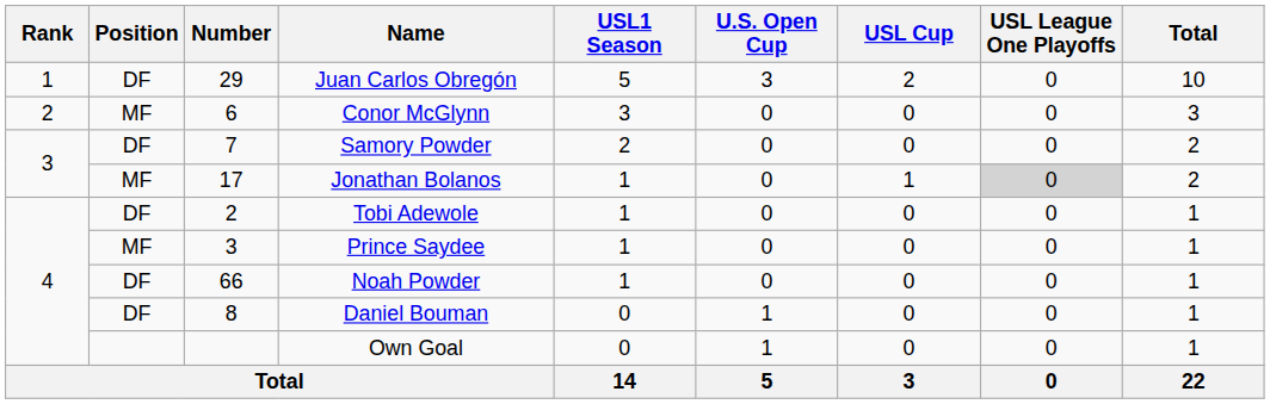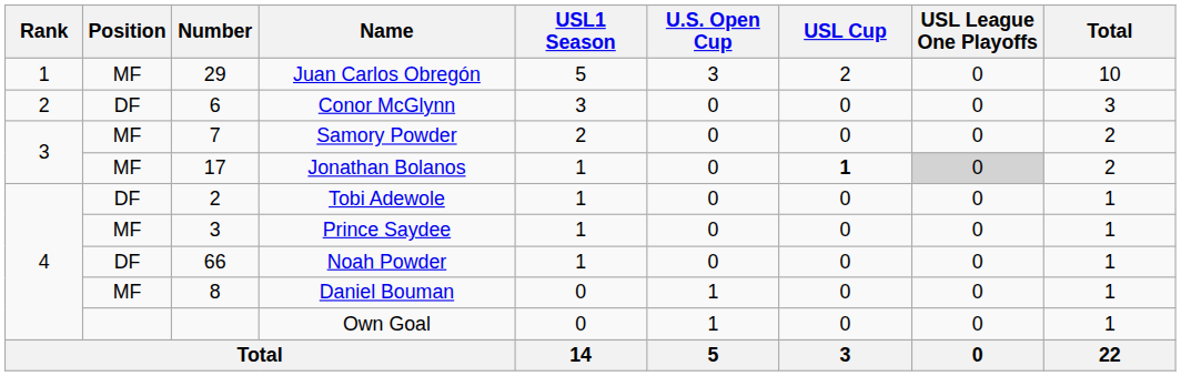 <table class="wikitable" style="text-align:center;">
 <tr>
 <th style="width:56px;">Rank</th>
 <th style="width:64px;">Position</th>
 <th style="width:64px;">Number</th>
 <th style="width:200px;">Name</th>
 <th style="width:100px;"><a href='#'>USL1 Season</a></th>
 <th style="width:100px;"><a href='#'>U.S. Open Cup</a></th>
 <th style="width:100px;"><a href='#'>USL Cup</a></th>
 <th style="width:100px;">USL League One Playoffs</th>
 <th style="width:100px;">Total</th>
 </tr>
 <tr>
 <td>1</td>
-<td>DF</td>
+<td>MF</td>
 <td>29</td>
 <td> <a href='#'>Juan Carlos Obregón</a></td>
 <td>5</td>
 <td>3</td>
 <td>2</td>
 <td>0</td>
 <td>10</td>
 </tr>
 <tr>
 <td>2</td>
-<td>MF</td>
+<td>DF</td>
 <td>6</td>
 <td> <a href='#'>Conor McGlynn</a></td>
 <td>3</td>
 <td>0</td>
 <td>0</td>
 <td>0</td>
 <td>3</td>
 </tr>
 <tr>
 <td rowspan=2>3</td>
-<td>DF</td>
+<td>MF</td>
 <td>7</td>
 <td> <a href='#'>Samory Powder</a></td>
 <td>2</td>
 <td>0</td>
 <td>0</td>
 <td>0</td>
 <td>2</td>
 </tr>
 <tr>
 <td>MF</td>
 <td>17</td>
 <td> <a href='#'>Jonathan Bolanos</a></td>
 <td>1</td>
 <td>0</td>
-<td>1</td>
+<td><strong>1</strong></td>
 <td style="background: lightgrey;">0</td>
 <td>2</td>
 </tr>
 <tr>
 <td rowspan=5>4</td>
 <td>DF</td>
 <td>2</td>
 <td> <a href='#'>Tobi Adewole</a></td>
 <td>1</td>
 <td>0</td>
 <td>0</td>
 <td>0</td>
 <td>1</td>
 </tr>
 <tr>
 <td>MF</td>
 <td>3</td>
 <td> <a href='#'>Prince Saydee</a></td>
 <td>1</td>
 <td>0</td>
 <td>0</td>
 <td>0</td>
 <td>1</td>
 </tr>
 <tr>
 <td>DF</td>
 <td>66</td>
 <td> <a href='#'>Noah Powder</a></td>
 <td>1</td>
 <td>0</td>
 <td>0</td>
 <td>0</td>
 <td>1</td>
 </tr>
 <tr>
-<td>DF</td>
+<td>MF</td>
 <td>8</td>
 <td> <a href='#'>Daniel Bouman</a></td>
 <td>0</td>
 <td>1</td>
 <td>0</td>
 <td>0</td>
 <td>1</td>
 </tr>
 <tr>
 <td></td>
 <td></td>
 <td>Own Goal</td>
 <td>0</td>
 <td>1</td>
 <td>0</td>
 <td>0</td>
 <td>1</td>
 </tr>
 <tr>
 <th colspan="4">Total</th>
 <th>14</th>
 <th>5</th>
 <th>3</th>
 <th>0</th>
 <th>22</th>
 </tr>
 </table>
